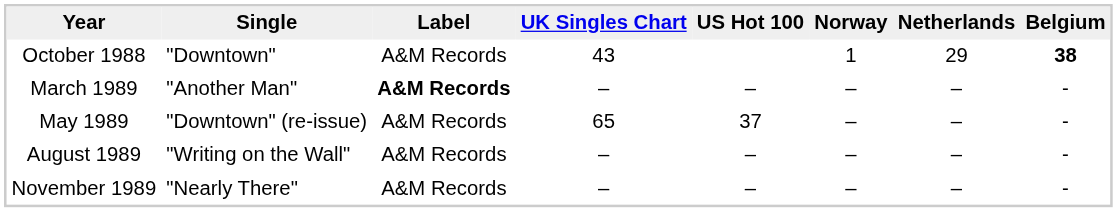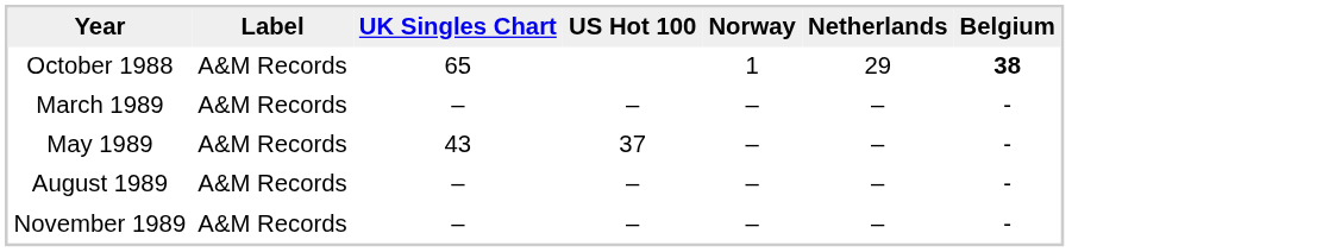 <table border="0" cellspacing="0" cellpadding="4" style="border:2px solid #ccc;">
 <tr style="background:#efefef;">
 <th>Year</th>
-<th>Single</th>
 <th>Label</th>
 <th><a href='#'>UK Singles Chart</a></th>
 <th>US Hot 100</th>
 <th>Norway</th>
 <th> Netherlands</th>
 <th>Belgium</th>
 </tr>
 <tr style="text-align:center;">
 <td>October 1988</td>
-<td style="text-align:left;">"Downtown"</td>
 <td>A&M Records</td>
-<td>43</td>
+<td>65</td>
 <td></td>
 <td>1</td>
 <td>29</td>
 <td><strong>38</strong></td>
 </tr>
 <tr style="text-align:center;">
 <td>March 1989</td>
-<td style="text-align:left;">"Another Man"</td>
-<td><strong>A&M Records</strong></td>
+<td>A&M Records</td>
 <td>–</td>
 <td>–</td>
 <td>–</td>
 <td>–</td>
 <td>-</td>
 </tr>
 <tr style="text-align:center;">
 <td>May 1989</td>
-<td style="text-align:left;">"Downtown" (re-issue)</td>
 <td>A&M Records</td>
-<td>65</td>
+<td>43</td>
 <td>37</td>
 <td>–</td>
 <td>–</td>
 <td>-</td>
 </tr>
 <tr style="text-align:center;">
 <td>August 1989</td>
-<td style="text-align:left;">"Writing on the Wall"</td>
 <td>A&M Records</td>
 <td>–</td>
 <td>–</td>
 <td>–</td>
 <td>–</td>
 <td>-</td>
 </tr>
 <tr style="text-align:center;">
 <td>November 1989</td>
-<td style="text-align:left;">"Nearly There"</td>
 <td>A&M Records</td>
 <td>–</td>
 <td>–</td>
 <td>–</td>
 <td>–</td>
 <td>-</td>
 </tr>
 </table>
